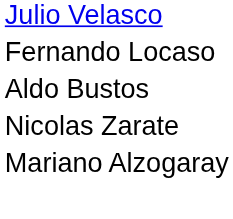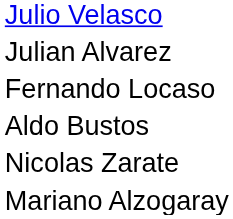 <table>
 <tr>
 <th></th>
 <td> <a href='#'>Julio Velasco</a></td>
+</tr>
+<tr>
+<th></th>
+<td>Julian Alvarez</td>
 </tr>
 <tr>
 <th></th>
 <td>Fernando Locaso</td>
 </tr>
 <tr>
 <td></td>
 <td>Aldo Bustos</td>
 </tr>
 <tr>
 <th></th>
 <td>Nicolas Zarate</td>
 </tr>
 <tr>
 <td></td>
 <td>Mariano Alzogaray</td>
 </tr>
 </table>
